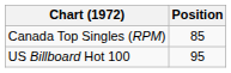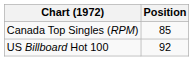 <table class="wikitable plainrowheaders">
 <tr>
 <th>Chart (1972)</th>
 <th>Position</th>
 </tr>
 <tr>
 <td>Canada Top Singles (<em>RPM</em>)</td>
 <td style="text-align:center;">85</td>
 </tr>
 <tr>
 <td>US <em>Billboard</em> Hot 100</td>
-<td style="text-align:center;">95</td>
+<td style="text-align:center;">92</td>
 </tr>
 </table>
